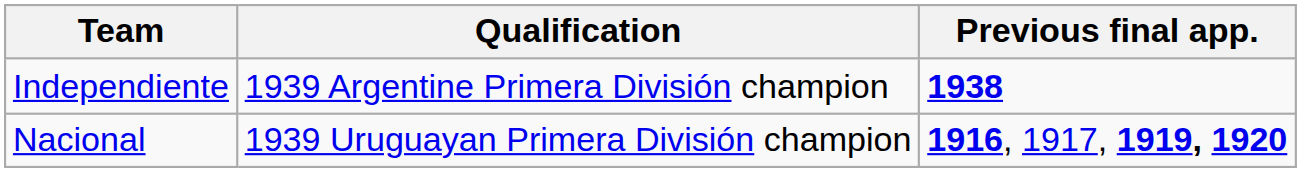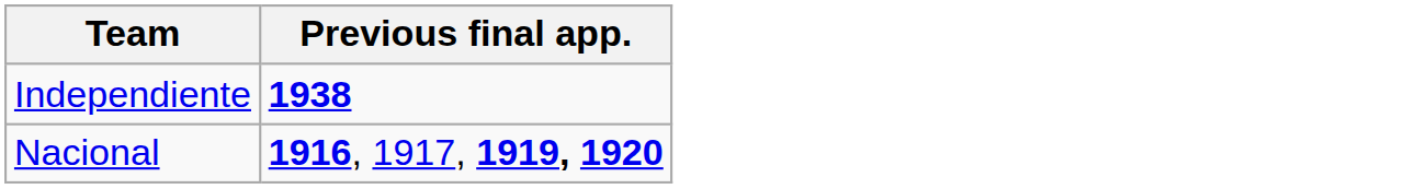 <table class="wikitable">
 <tr>
 <th width=px>Team</th>
-<th width=px>Qualification</th>
 <th width=px>Previous final app.</th>
 </tr>
 <tr>
 <td> <a href='#'>Independiente</a></td>
-<td><a href='#'>1939 Argentine Primera División</a> champion</td>
 <td><strong><a href='#'>1938</a></strong></td>
 </tr>
 <tr>
 <td> <a href='#'>Nacional</a></td>
-<td><a href='#'>1939 Uruguayan Primera División</a> champion</td>
 <td><strong><a href='#'>1916</a></strong>, <a href='#'>1917</a>, <strong><a href='#'>1919</a>, <a href='#'>1920</a></strong></td>
 </tr>
 </table>
